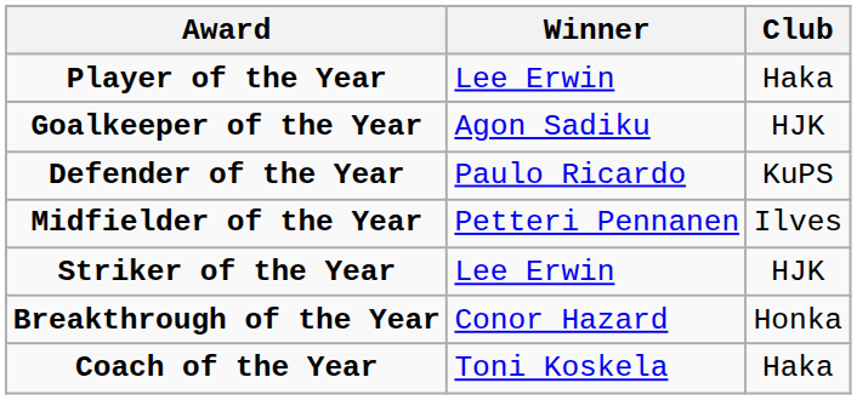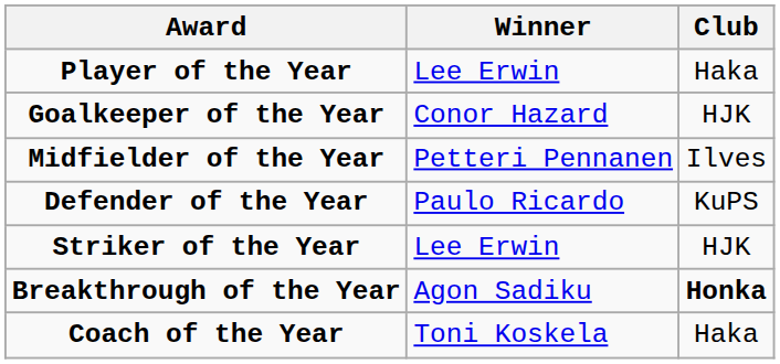 <table class="wikitable" style="text-align:center">
 <tr>
 <th><strong>Award</strong></th>
 <th><strong>Winner</strong></th>
 <th>Club</th>
 </tr>
 <tr>
 <td><strong>Player of the Year</strong></td>
 <td align="left"> <a href='#'>Lee Erwin</a></td>
 <td>Haka</td>
 </tr>
 <tr>
 <td><strong>Goalkeeper of the Year</strong></td>
-<td align="left"> <a href='#'>Agon Sadiku</a></td>
+<td align="left "> <a href='#'>Conor Hazard</a></td>
 <td>HJK</td>
+</tr>
+<tr>
+<td><strong>Midfielder of the Year</strong></td>
+<td align="left"> <a href='#'>Petteri Pennanen</a></td>
+<td>Ilves</td>
 </tr>
 <tr>
 <td><strong>Defender of the Year</strong></td>
 <td align="left"> <a href='#'>Paulo Ricardo</a></td>
 <td>KuPS</td>
-</tr>
-<tr>
-<td><strong>Midfielder of the Year</strong></td>
-<td align="left"> <a href='#'>Petteri Pennanen</a></td>
-<td>Ilves</td>
 </tr>
 <tr>
 <td><strong>Striker of the Year</strong></td>
 <td align="left"> <a href='#'>Lee Erwin</a></td>
 <td>HJK</td>
 </tr>
 <tr>
 <td><strong>Breakthrough of the Year</strong></td>
-<td align="left "> <a href='#'>Conor Hazard</a></td>
-<td>Honka</td>
+<td align="left"> <a href='#'>Agon Sadiku</a></td>
+<td><strong>Honka</strong></td>
 </tr>
 <tr>
 <td><strong>Coach of the Year</strong></td>
 <td align="left"> <a href='#'>Toni Koskela</a></td>
 <td>Haka</td>
 </tr>
 </table>
